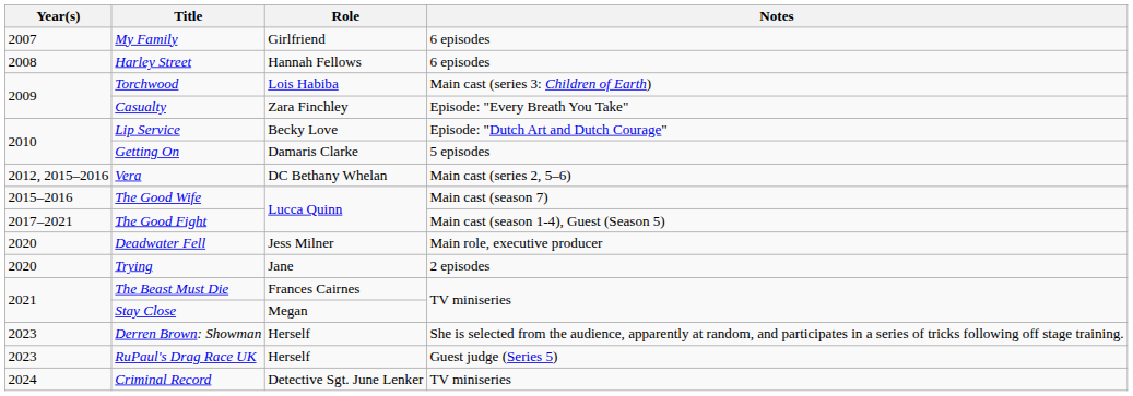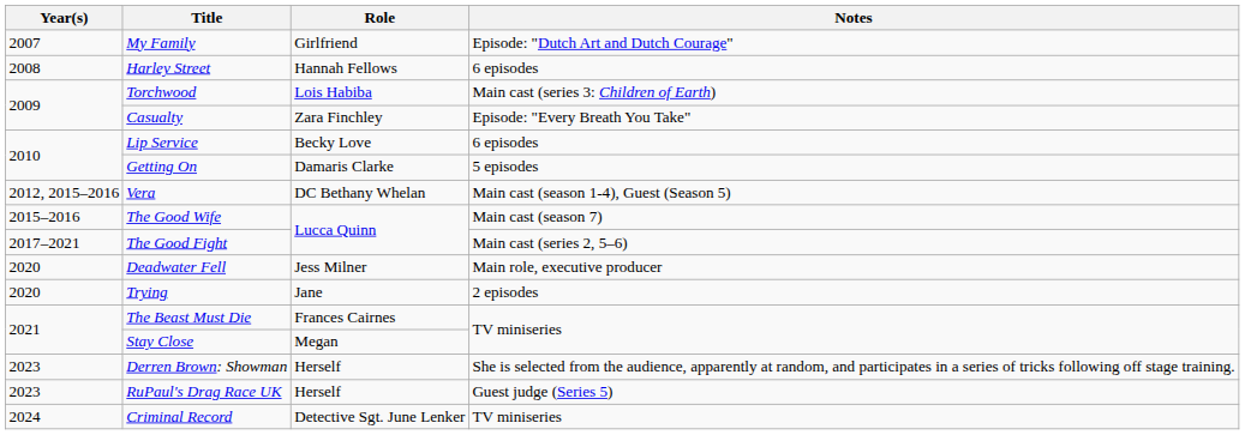 <table class="wikitable">
 <tr>
 <th>Year(s)</th>
 <th>Title</th>
 <th>Role</th>
 <th>Notes</th>
 </tr>
 <tr>
 <td>2007</td>
 <td><em><a href='#'>My Family</a></em></td>
 <td>Girlfriend</td>
-<td>6 episodes</td>
+<td>Episode: "<a href='#'>Dutch Art and Dutch Courage</a>"</td>
 </tr>
 <tr>
 <td>2008</td>
 <td><em><a href='#'>Harley Street</a></em></td>
 <td>Hannah Fellows</td>
 <td>6 episodes</td>
 </tr>
 <tr>
 <td rowspan="2">2009</td>
 <td><em><a href='#'>Torchwood</a></em></td>
 <td><a href='#'>Lois Habiba</a></td>
 <td>Main cast (series 3: <em><a href='#'>Children of Earth</a></em>)</td>
 </tr>
 <tr>
 <td><em><a href='#'>Casualty</a></em></td>
 <td>Zara Finchley</td>
 <td>Episode: "Every Breath You Take"</td>
 </tr>
 <tr>
 <td rowspan="2">2010</td>
 <td><em><a href='#'>Lip Service</a></em></td>
 <td>Becky Love</td>
-<td>Episode: "<a href='#'>Dutch Art and Dutch Courage</a>"</td>
+<td>6 episodes</td>
 </tr>
 <tr>
 <td><em><a href='#'>Getting On</a></em></td>
 <td>Damaris Clarke</td>
 <td>5 episodes</td>
 </tr>
 <tr>
 <td>2012, 2015–2016</td>
 <td><em><a href='#'>Vera</a></em></td>
 <td>DC Bethany Whelan</td>
-<td>Main cast (series 2, 5–6)</td>
+<td>Main cast (season 1-4), Guest (Season 5)</td>
 </tr>
 <tr>
 <td>2015–2016</td>
 <td><em><a href='#'>The Good Wife</a></em></td>
 <td rowspan="2"><a href='#'>Lucca Quinn</a></td>
 <td>Main cast (season 7)</td>
 </tr>
 <tr>
 <td>2017–2021</td>
 <td><em><a href='#'>The Good Fight</a></em></td>
-<td>Main cast (season 1-4), Guest (Season 5)</td>
+<td>Main cast (series 2, 5–6)</td>
 </tr>
 <tr>
 <td>2020</td>
 <td><em><a href='#'>Deadwater Fell</a></em></td>
 <td>Jess Milner</td>
 <td>Main role, executive producer</td>
 </tr>
 <tr>
 <td>2020</td>
 <td><em><a href='#'>Trying</a></em></td>
 <td>Jane</td>
 <td>2 episodes</td>
 </tr>
 <tr>
 <td rowspan="2">2021</td>
 <td><em><a href='#'>The Beast Must Die</a></em></td>
 <td>Frances Cairnes</td>
 <td rowspan="2">TV miniseries</td>
 </tr>
 <tr>
 <td><em><a href='#'>Stay Close</a></em></td>
 <td>Megan</td>
 </tr>
 <tr>
 <td>2023</td>
 <td><em><a href='#'>Derren Brown</a>: Showman</em></td>
 <td>Herself</td>
 <td>She is selected from the audience, apparently at random, and participates in a series of tricks following off stage training.</td>
 </tr>
 <tr>
 <td>2023</td>
 <td><em><a href='#'>RuPaul's Drag Race UK</a></em></td>
 <td>Herself</td>
 <td>Guest judge (<a href='#'>Series 5</a>)</td>
 </tr>
 <tr>
 <td>2024</td>
 <td><em><a href='#'>Criminal Record</a></em></td>
 <td>Detective Sgt. June Lenker</td>
 <td>TV miniseries</td>
 </tr>
 </table>
